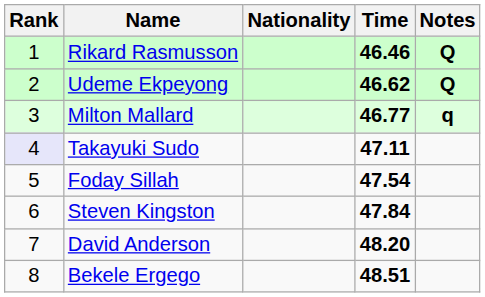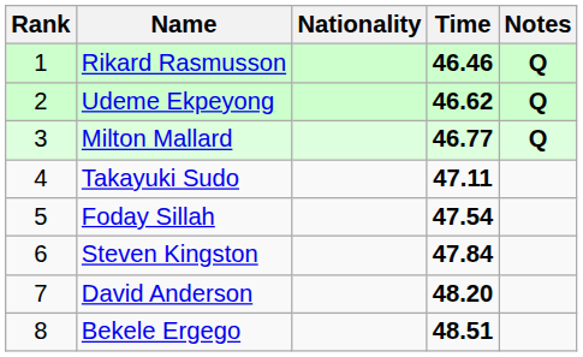 <table class="wikitable sortable" style="text-align:center">
 <tr>
 <th>Rank</th>
 <th>Name</th>
 <th>Nationality</th>
 <th>Time</th>
 <th>Notes</th>
 </tr>
 <tr bgcolor=ccffcc>
 <td>1</td>
 <td align=left><a href='#'>Rikard Rasmusson</a></td>
 <td align=left></td>
 <td><strong>46.46</strong></td>
 <td><strong>Q</strong></td>
 </tr>
 <tr bgcolor=ccffcc>
 <td>2</td>
 <td align=left><a href='#'>Udeme Ekpeyong</a></td>
 <td align=left></td>
 <td><strong>46.62</strong></td>
 <td><strong>Q</strong></td>
 </tr>
 <tr bgcolor=ddffdd>
 <td>3</td>
 <td align=left><a href='#'>Milton Mallard</a></td>
 <td align=left></td>
 <td><strong>46.77</strong></td>
-<td><strong>q</strong></td>
+<td><strong>Q</strong></td>
 </tr>
 <tr>
-<td style="background: lavender;">4</td>
+<td>4</td>
 <td align=left><a href='#'>Takayuki Sudo</a></td>
 <td align=left></td>
 <td><strong>47.11</strong></td>
 <td></td>
 </tr>
 <tr>
 <td>5</td>
 <td align=left><a href='#'>Foday Sillah</a></td>
 <td align=left></td>
 <td><strong>47.54</strong></td>
 <td></td>
 </tr>
 <tr>
 <td>6</td>
 <td align=left><a href='#'>Steven Kingston</a></td>
 <td align=left></td>
 <td><strong>47.84</strong></td>
 <td></td>
 </tr>
 <tr>
 <td>7</td>
 <td align=left><a href='#'>David Anderson</a></td>
 <td align=left></td>
 <td><strong>48.20</strong></td>
 <td></td>
 </tr>
 <tr>
 <td>8</td>
 <td align=left><a href='#'>Bekele Ergego</a></td>
 <td align=left></td>
 <td><strong>48.51</strong></td>
 <td></td>
 </tr>
 </table>
